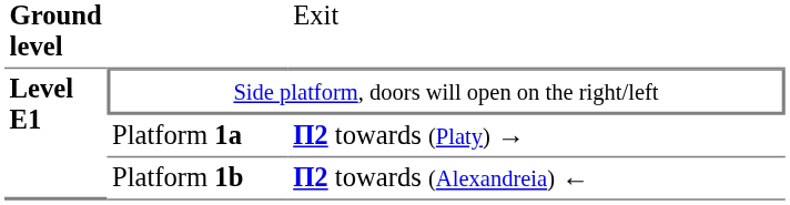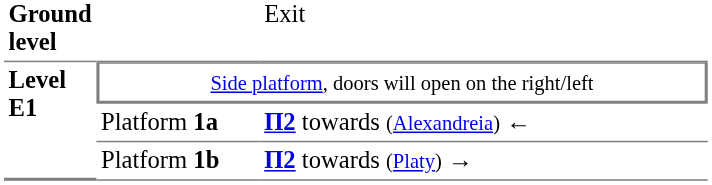 <table table border=0 cellspacing=0 cellpadding=3>
 <tr>
 <td style="border-bottom:solid 1px gray;" width=50 valign=top><strong>Ground level</strong></td>
 <td style="border-bottom:solid 1px gray;" width=100 valign=top></td>
 <td style="border-bottom:solid 1px gray;" width=285 valign=top>Exit</td>
 </tr>
 <tr>
 <td style="border-bottom:solid 2px gray;" rowspan=3 valign=top><strong>Level<br>Ε1</strong></td>
 <td style="border-top:solid 1px gray;border-right:solid 2px gray;border-left:solid 2px gray;border-bottom:solid 2px gray;text-align:center;" colspan=2><small><a href='#'>Side platform</a>, doors will open on the right/left</small></td>
 </tr>
 <tr>
 <td style="border-bottom:solid 1px gray;">Platform <span><strong>1a</strong></span></td>
-<td style="border-bottom:solid 1px gray;"><span><a href='#'><span><strong>Π2</strong></span></a></span>  towards  <small>(<a href='#'>Platy</a>)</small> →</td>
+<td style="border-bottom:solid 1px gray;"><span><a href='#'><span><strong>Π2</strong></span></a></span>  towards  <small>(<a href='#'>Alexandreia</a>)</small> ←</td>
 </tr>
 <tr>
 <td style="border-bottom:solid 1px gray;">Platform <span><strong>1b</strong></span></td>
-<td style="border-bottom:solid 1px gray;"><span><a href='#'><span><strong>Π2</strong></span></a></span>  towards  <small>(<a href='#'>Alexandreia</a>)</small> ←</td>
+<td style="border-bottom:solid 1px gray;"><span><a href='#'><span><strong>Π2</strong></span></a></span>  towards  <small>(<a href='#'>Platy</a>)</small> →</td>
 </tr>
 </table>
